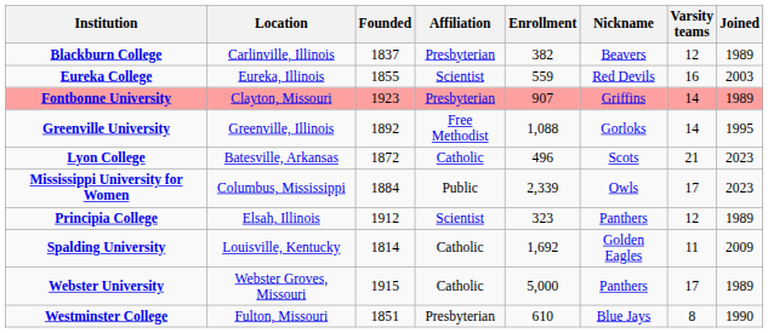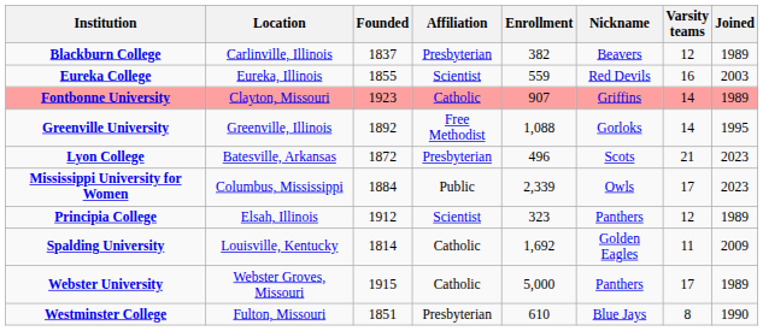 <table class="wikitable sortable" style="text-align: center;">
 <tr>
 <th>Institution</th>
 <th>Location</th>
 <th>Founded</th>
 <th>Affiliation</th>
 <th>Enrollment</th>
 <th>Nickname</th>
 <th>Varsity<br>teams</th>
 <th>Joined</th>
 </tr>
 <tr>
 <td><strong><a href='#'>Blackburn College</a></strong></td>
 <td><a href='#'>Carlinville, Illinois</a></td>
 <td>1837</td>
 <td><a href='#'>Presbyterian</a><br></td>
 <td>382</td>
 <td><a href='#'>Beavers</a></td>
 <td>12</td>
 <td>1989</td>
 </tr>
 <tr>
 <td><strong><a href='#'>Eureka College</a></strong></td>
 <td><a href='#'>Eureka, Illinois</a></td>
 <td>1855</td>
 <td><a href='#'>Scientist</a></td>
 <td>559</td>
 <td><a href='#'>Red Devils</a></td>
 <td>16</td>
 <td>2003</td>
 </tr>
 <tr bgcolor=#ffa0a0>
 <td><strong><a href='#'>Fontbonne University</a></strong></td>
 <td><a href='#'>Clayton, Missouri</a></td>
 <td>1923</td>
-<td><a href='#'>Presbyterian</a><br></td>
+<td><a href='#'>Catholic</a><br></td>
 <td>907</td>
 <td><a href='#'>Griffins</a></td>
 <td>14</td>
 <td>1989</td>
 </tr>
 <tr>
 <td><strong><a href='#'>Greenville University</a></strong></td>
 <td><a href='#'>Greenville, Illinois</a></td>
 <td>1892</td>
 <td><a href='#'>Free Methodist</a></td>
 <td>1,088</td>
 <td><a href='#'>Gorloks</a></td>
 <td>14</td>
 <td>1995</td>
 </tr>
 <tr>
 <td><strong><a href='#'>Lyon College</a></strong></td>
 <td><a href='#'>Batesville, Arkansas</a></td>
 <td>1872</td>
-<td><a href='#'>Catholic</a><br></td>
+<td><a href='#'>Presbyterian</a><br></td>
 <td>496</td>
 <td><a href='#'>Scots</a></td>
 <td>21</td>
 <td>2023</td>
 </tr>
 <tr>
 <td><strong><a href='#'>Mississippi University for Women</a></strong></td>
 <td><a href='#'>Columbus, Mississippi</a></td>
 <td>1884</td>
 <td>Public</td>
 <td>2,339</td>
 <td><a href='#'>Owls</a></td>
 <td>17</td>
 <td>2023</td>
 </tr>
 <tr>
 <td><strong><a href='#'>Principia College</a></strong></td>
 <td><a href='#'>Elsah, Illinois</a></td>
 <td>1912</td>
 <td><a href='#'>Scientist</a></td>
 <td>323</td>
 <td><a href='#'>Panthers</a></td>
 <td>12</td>
 <td>1989</td>
 </tr>
 <tr>
 <td><strong><a href='#'>Spalding University</a></strong></td>
 <td><a href='#'>Louisville, Kentucky</a></td>
 <td>1814</td>
 <td>Catholic<br></td>
 <td>1,692</td>
 <td><a href='#'>Golden Eagles</a></td>
 <td>11</td>
 <td>2009</td>
 </tr>
 <tr>
 <td><strong><a href='#'>Webster University</a></strong></td>
 <td><a href='#'>Webster Groves, Missouri</a></td>
 <td>1915</td>
 <td>Catholic<br></td>
 <td>5,000</td>
 <td><a href='#'>Panthers</a></td>
 <td>17</td>
 <td>1989</td>
 </tr>
 <tr>
 <td><strong><a href='#'>Westminster College</a></strong></td>
 <td><a href='#'>Fulton, Missouri</a></td>
 <td>1851</td>
 <td>Presbyterian<br></td>
 <td>610</td>
 <td><a href='#'>Blue Jays</a></td>
 <td>8</td>
 <td>1990</td>
 </tr>
 </table>
